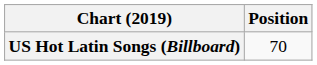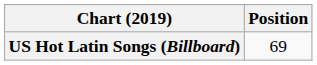 <table class="wikitable plainrowheaders" style="text-align:center">
 <tr>
 <th scope="col">Chart (2019)</th>
 <th scope="col">Position</th>
 </tr>
 <tr>
 <th scope="row">US Hot Latin Songs (<em>Billboard</em>)</th>
-<td>70</td>
+<td>69</td>
 </tr>
 </table>
